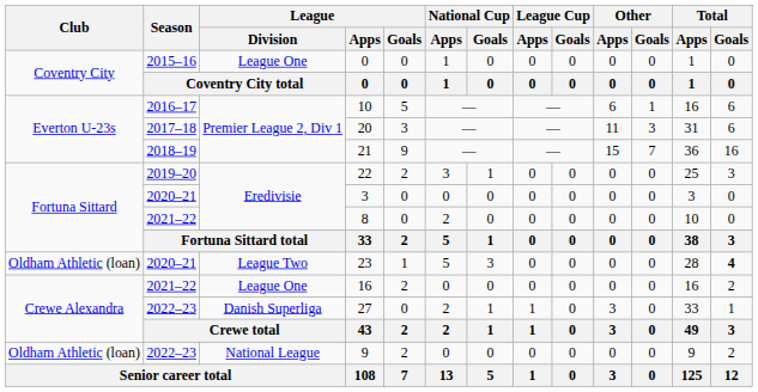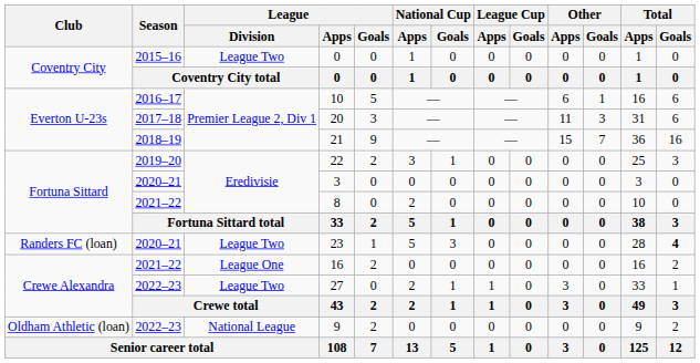 <table class="wikitable" style="text-align: center;">
 <tr>
 <th rowspan=2>Club</th>
 <th rowspan=2>Season</th>
 <th colspan=3>League</th>
 <th colspan=2>National Cup</th>
 <th colspan=2>League Cup</th>
 <th colspan=2>Other</th>
 <th colspan=2>Total</th>
 </tr>
 <tr>
 <th scope="col">Division</th>
 <th scope="col">Apps</th>
 <th scope="col">Goals</th>
 <th scope="col">Apps</th>
 <th scope="col">Goals</th>
 <th scope="col">Apps</th>
 <th scope="col">Goals</th>
 <th scope="col">Apps</th>
 <th scope="col">Goals</th>
 <th scope="col">Apps</th>
 <th scope="col">Goals</th>
 </tr>
 <tr>
 <td rowspan=2><a href='#'>Coventry City</a></td>
 <td><a href='#'>2015–16</a></td>
-<td><a href='#'>League One</a></td>
+<td><a href='#'>League Two</a></td>
 <td>0</td>
 <td>0</td>
 <td>1</td>
 <td>0</td>
 <td>0</td>
 <td>0</td>
 <td>0</td>
 <td>0</td>
 <td>1</td>
 <td>0</td>
 </tr>
 <tr>
 <th colspan=2>Coventry City total</th>
 <th>0</th>
 <th>0</th>
 <th>1</th>
 <th>0</th>
 <th>0</th>
 <th>0</th>
 <th>0</th>
 <th>0</th>
 <th>1</th>
 <th>0</th>
 </tr>
 <tr>
 <td rowspan=3><a href='#'>Everton U-23s</a></td>
 <td><a href='#'>2016–17</a></td>
 <td rowspan=3><a href='#'>Premier League 2, Div 1</a></td>
 <td>10</td>
 <td>5</td>
 <td colspan="2">—</td>
 <td colspan="2">—</td>
 <td>6</td>
 <td>1</td>
 <td>16</td>
 <td>6</td>
 </tr>
 <tr>
 <td><a href='#'>2017–18</a></td>
 <td>20</td>
 <td>3</td>
 <td colspan="2">—</td>
 <td colspan="2">—</td>
 <td>11</td>
 <td>3</td>
 <td>31</td>
 <td>6</td>
 </tr>
 <tr>
 <td><a href='#'>2018–19</a></td>
 <td>21</td>
 <td>9</td>
 <td colspan="2">—</td>
 <td colspan="2">—</td>
 <td>15</td>
 <td>7</td>
 <td>36</td>
 <td>16</td>
 </tr>
 <tr>
 <td rowspan=4><a href='#'>Fortuna Sittard</a></td>
 <td><a href='#'>2019–20</a></td>
 <td rowspan=3><a href='#'>Eredivisie</a></td>
 <td>22</td>
 <td>2</td>
 <td>3</td>
 <td>1</td>
 <td>0</td>
 <td>0</td>
 <td>0</td>
 <td>0</td>
 <td>25</td>
 <td>3</td>
 </tr>
 <tr>
 <td><a href='#'>2020–21</a></td>
 <td>3</td>
 <td>0</td>
 <td>0</td>
 <td>0</td>
 <td>0</td>
 <td>0</td>
 <td>0</td>
 <td>0</td>
 <td>3</td>
 <td>0</td>
 </tr>
 <tr>
 <td><a href='#'>2021–22</a></td>
 <td>8</td>
 <td>0</td>
 <td>2</td>
 <td>0</td>
 <td>0</td>
 <td>0</td>
 <td>0</td>
 <td>0</td>
 <td>10</td>
 <td>0</td>
 </tr>
 <tr>
 <th colspan=2>Fortuna Sittard total</th>
 <th>33</th>
 <th>2</th>
 <th>5</th>
 <th>1</th>
 <th>0</th>
 <th>0</th>
 <th>0</th>
 <th>0</th>
 <th>38</th>
 <th>3</th>
 </tr>
 <tr>
-<td><a href='#'>Oldham Athletic</a> (loan)</td>
+<td><a href='#'>Randers FC</a> (loan)</td>
 <td><a href='#'>2020–21</a></td>
 <td><a href='#'>League Two</a></td>
 <td>23</td>
 <td>1</td>
 <td>5</td>
 <td>3</td>
 <td>0</td>
 <td>0</td>
 <td>0</td>
 <td>0</td>
 <td>28</td>
 <td><strong>4</strong></td>
 </tr>
 <tr>
 <td rowspan=3><a href='#'>Crewe Alexandra</a></td>
 <td><a href='#'>2021–22</a></td>
 <td><a href='#'>League One</a></td>
 <td>16</td>
 <td>2</td>
 <td>0</td>
 <td>0</td>
 <td>0</td>
 <td>0</td>
 <td>0</td>
 <td>0</td>
 <td>16</td>
 <td>2</td>
 </tr>
 <tr>
 <td><a href='#'>2022–23</a></td>
-<td><a href='#'>Danish Superliga</a></td>
+<td><a href='#'>League Two</a></td>
 <td>27</td>
 <td>0</td>
 <td>2</td>
 <td>1</td>
 <td>1</td>
 <td>0</td>
 <td>3</td>
 <td>0</td>
 <td>33</td>
 <td>1</td>
 </tr>
 <tr>
 <th colspan=2>Crewe total</th>
 <th>43</th>
 <th>2</th>
 <th>2</th>
 <th>1</th>
 <th>1</th>
 <th>0</th>
 <th>3</th>
 <th>0</th>
 <th>49</th>
 <th>3</th>
 </tr>
 <tr>
 <td><a href='#'>Oldham Athletic</a> (loan)</td>
 <td><a href='#'>2022–23</a></td>
 <td><a href='#'>National League</a></td>
 <td>9</td>
 <td>2</td>
 <td>0</td>
 <td>0</td>
 <td>0</td>
 <td>0</td>
 <td>0</td>
 <td>0</td>
 <td>9</td>
 <td>2</td>
 </tr>
 <tr>
 <th colspan=3>Senior career total</th>
 <th>108</th>
 <th>7</th>
 <th>13</th>
 <th>5</th>
 <th>1</th>
 <th>0</th>
 <th>3</th>
 <th>0</th>
 <th>125</th>
 <th>12</th>
 </tr>
 </table>
